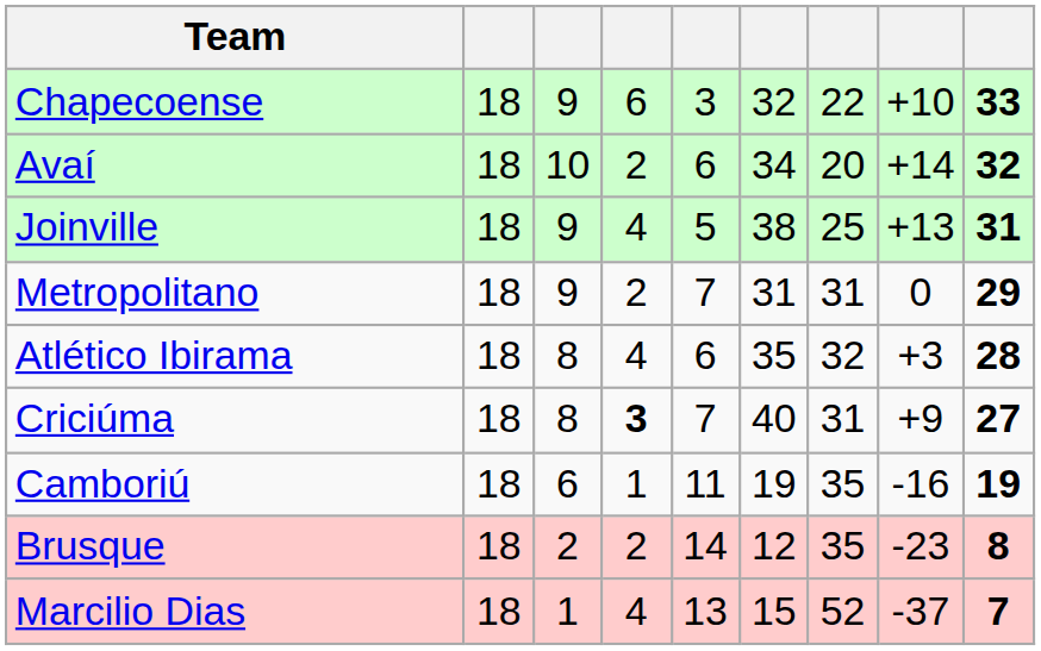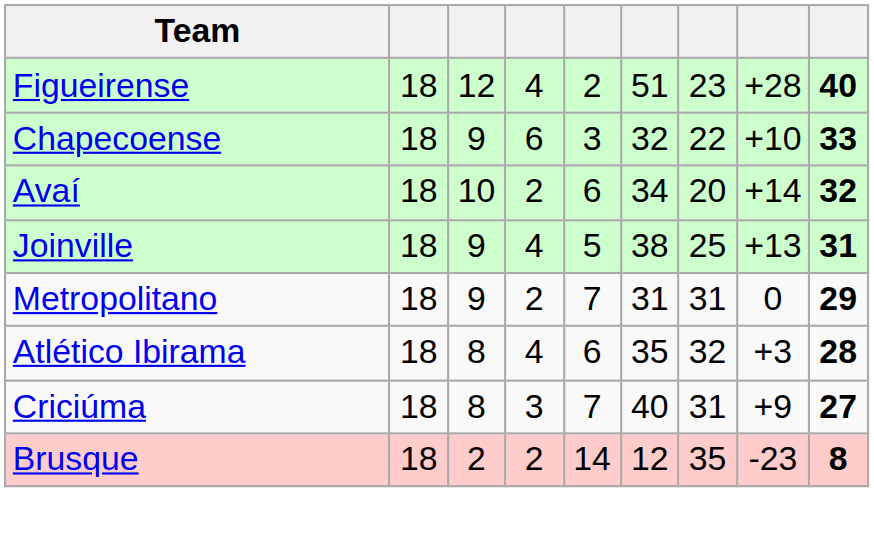 <table class="wikitable" style="text-align: center;">
 <tr>
 <th width=175>Team</th>
 <th width=20></th>
 <th width=20></th>
 <th width=20></th>
 <th width=20></th>
 <th width=20></th>
 <th width=20></th>
 <th width=20></th>
 <th width=20></th>
+</tr>
+<tr bgcolor=ccffcc>
+<td align=left><a href='#'>Figueirense</a></td>
+<td>18</td>
+<td>12</td>
+<td>4</td>
+<td>2</td>
+<td>51</td>
+<td>23</td>
+<td>+28</td>
+<td><strong>40</strong></td>
 </tr>
 <tr bgcolor=ccffcc>
 <td align=left><a href='#'>Chapecoense</a></td>
 <td>18</td>
 <td>9</td>
 <td>6</td>
 <td>3</td>
 <td>32</td>
 <td>22</td>
 <td>+10</td>
 <td><strong>33</strong></td>
 </tr>
 <tr bgcolor=ccffcc>
 <td align=left><a href='#'>Avaí</a></td>
 <td>18</td>
 <td>10</td>
 <td>2</td>
 <td>6</td>
 <td>34</td>
 <td>20</td>
 <td>+14</td>
 <td><strong>32</strong></td>
 </tr>
 <tr bgcolor=ccffcc>
 <td align=left><a href='#'>Joinville</a></td>
 <td>18</td>
 <td>9</td>
 <td>4</td>
 <td>5</td>
 <td>38</td>
 <td>25</td>
 <td>+13</td>
 <td><strong>31</strong></td>
 </tr>
 <tr>
 <td align=left><a href='#'>Metropolitano</a></td>
 <td>18</td>
 <td>9</td>
 <td>2</td>
 <td>7</td>
 <td>31</td>
 <td>31</td>
 <td>0</td>
 <td><strong>29</strong></td>
 </tr>
 <tr>
 <td align=left><a href='#'>Atlético Ibirama</a></td>
 <td>18</td>
 <td>8</td>
 <td>4</td>
 <td>6</td>
 <td>35</td>
 <td>32</td>
 <td>+3</td>
 <td><strong>28</strong></td>
 </tr>
 <tr>
 <td align=left><a href='#'>Criciúma</a></td>
 <td>18</td>
 <td>8</td>
-<td><strong>3</strong></td>
+<td>3</td>
 <td>7</td>
 <td>40</td>
 <td>31</td>
 <td>+9</td>
 <td><strong>27</strong></td>
-</tr>
-<tr>
-<td align=left><a href='#'>Camboriú</a></td>
-<td>18</td>
-<td>6</td>
-<td>1</td>
-<td>11</td>
-<td>19</td>
-<td>35</td>
-<td>-16</td>
-<td><strong>19</strong></td>
 </tr>
 <tr bgcolor=#FFCCCC>
 <td align=left><a href='#'>Brusque</a></td>
 <td>18</td>
 <td>2</td>
 <td>2</td>
 <td>14</td>
 <td>12</td>
 <td>35</td>
 <td>-23</td>
 <td><strong>8</strong></td>
 </tr>
-<tr bgcolor=#FFCCCC>
-<td align=left><a href='#'>Marcilio Dias</a></td>
-<td>18</td>
-<td>1</td>
-<td>4</td>
-<td>13</td>
-<td>15</td>
-<td>52</td>
-<td>-37</td>
-<td><strong>7</strong></td>
-</tr>
 </table>
